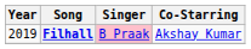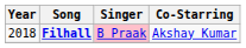 <table class="wikitable sortable">
 <tr>
 <th>Year</th>
 <th>Song</th>
 <th>Singer</th>
 <th>Co-Starring</th>
 </tr>
 <tr>
-<td>2019</td>
+<td>2018</td>
 <th scope="row"><a href='#'>Filhall</a></th>
 <td style="background: pink;"><a href='#'>B Praak</a></td>
 <td><a href='#'>Akshay Kumar</a></td>
 </tr>
 <tr>
 </tr>
 </table>
